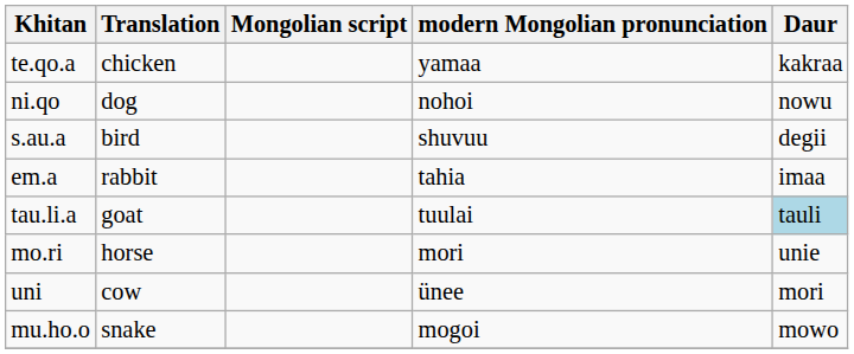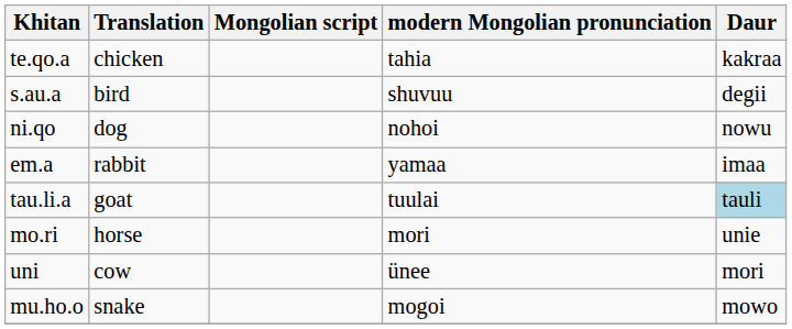 <table class="wikitable">
 <tr>
 <th>Khitan</th>
 <th>Translation</th>
 <th>Mongolian script</th>
 <th>modern Mongolian pronunciation</th>
 <th>Daur</th>
 </tr>
 <tr>
 <td>te.qo.a</td>
 <td>chicken</td>
 <td><em></em></td>
-<td>yamaa</td>
+<td>tahia</td>
 <td>kakraa</td>
+</tr>
+<tr>
+<td>s.au.a</td>
+<td>bird</td>
+<td><em></em></td>
+<td>shuvuu</td>
+<td>degii</td>
 </tr>
 <tr>
 <td>ni.qo</td>
 <td>dog</td>
 <td><em></em></td>
 <td>nohoi</td>
 <td>nowu</td>
 </tr>
 <tr>
-<td>s.au.a</td>
-<td>bird</td>
-<td><em></em></td>
-<td>shuvuu</td>
-<td>degii</td>
-</tr>
-<tr>
 <td>em.a</td>
 <td>rabbit</td>
 <td><em></em></td>
-<td>tahia</td>
+<td>yamaa</td>
 <td>imaa</td>
 </tr>
 <tr>
 <td>tau.li.a</td>
 <td>goat</td>
 <td><em></em></td>
 <td>tuulai</td>
 <td style="background: lightblue;">tauli</td>
 </tr>
 <tr>
 <td>mo.ri</td>
 <td>horse</td>
 <td><em></em></td>
 <td>mori</td>
 <td>unie</td>
 </tr>
 <tr>
 <td>uni</td>
 <td>cow</td>
 <td><em></em></td>
 <td>ünee</td>
 <td>mori</td>
 </tr>
 <tr>
 <td>mu.ho.o</td>
 <td>snake</td>
 <td><em></em></td>
 <td>mogoi</td>
 <td>mowo</td>
 </tr>
 <tr>
 </tr>
 </table>
